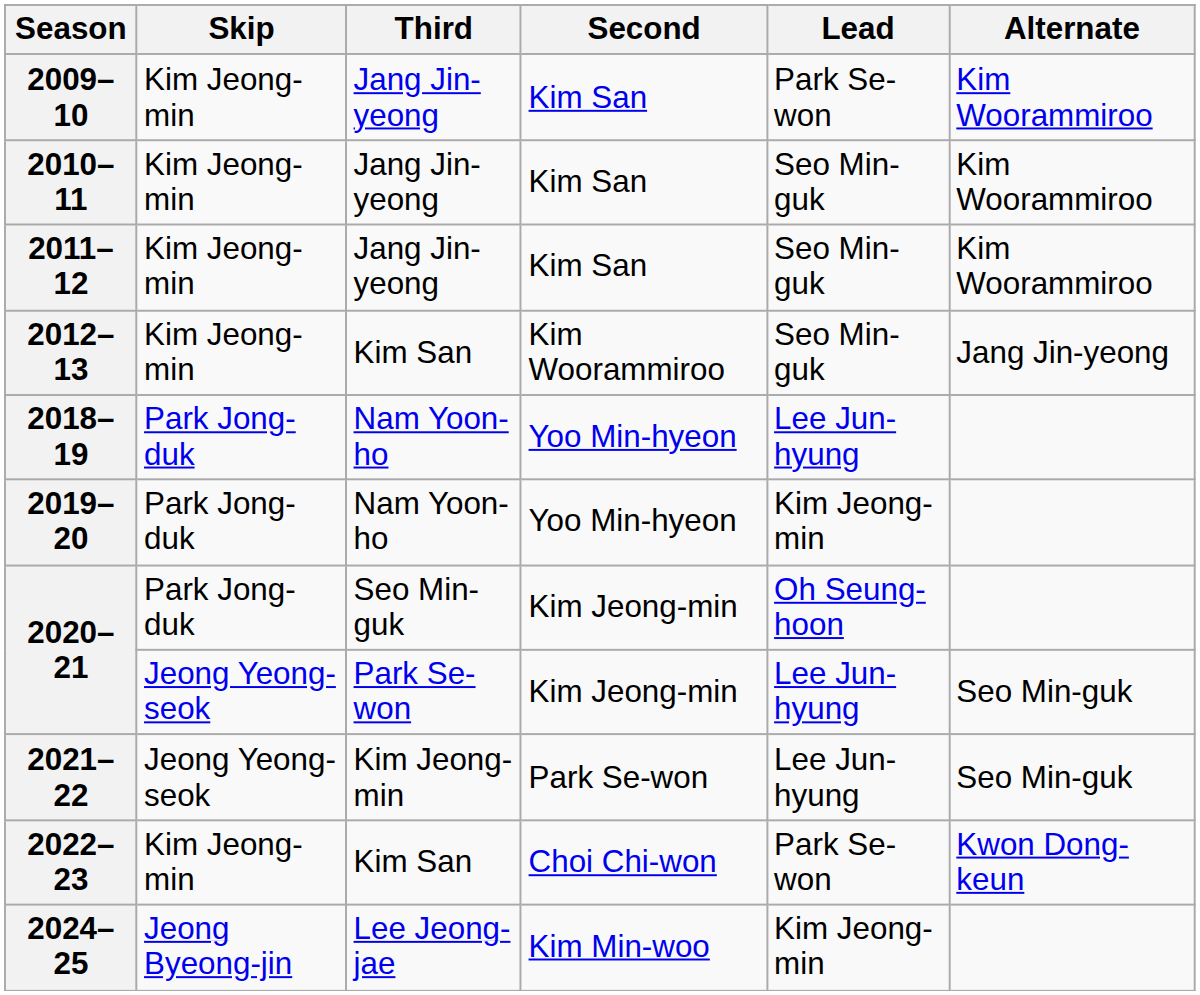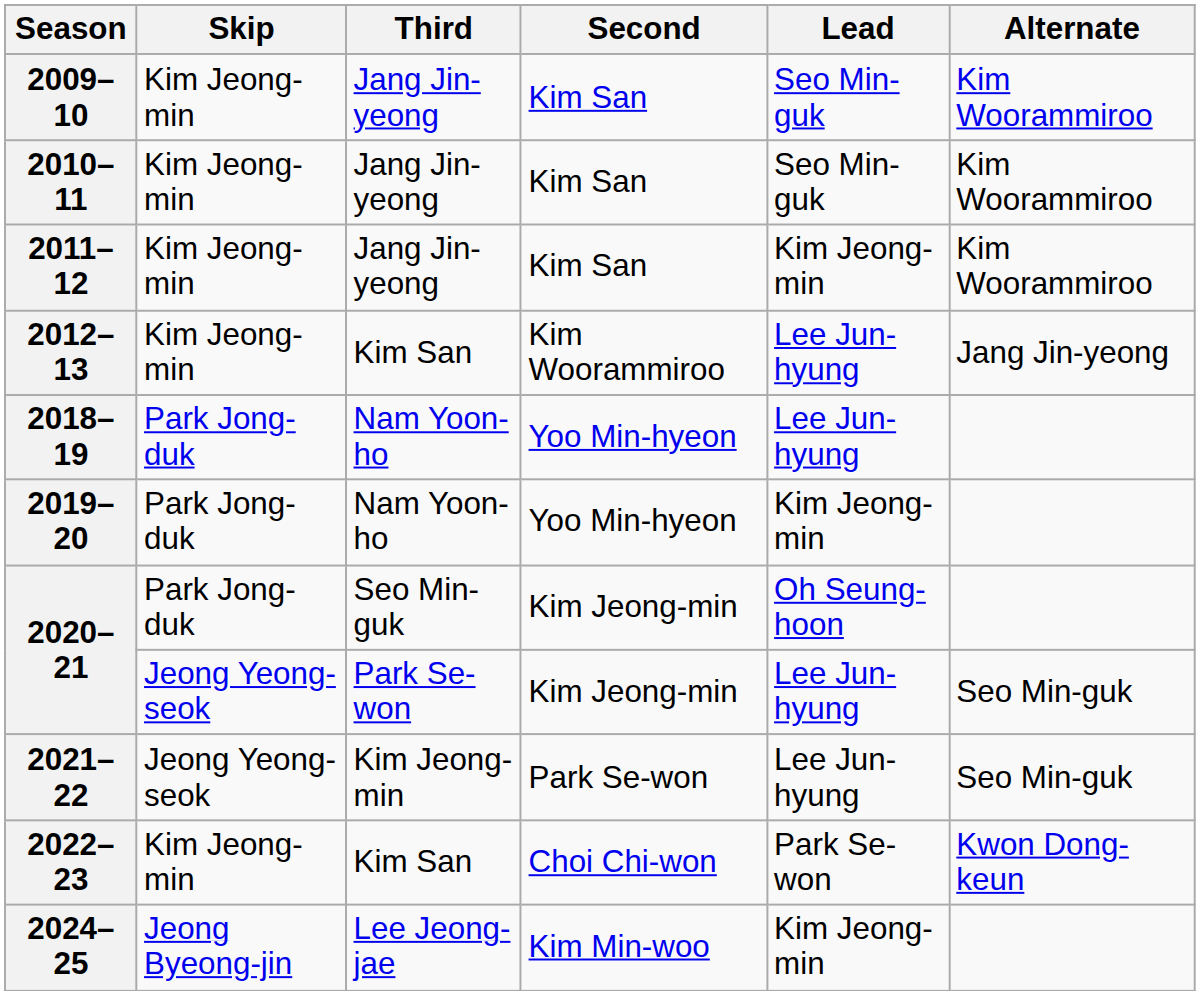 <table class="wikitable">
 <tr>
 <th scope="col">Season</th>
 <th scope="col">Skip</th>
 <th scope="col">Third</th>
 <th scope="col">Second</th>
 <th scope="col">Lead</th>
 <th scope="col">Alternate</th>
 </tr>
 <tr>
 <th scope="row">2009–10</th>
 <td>Kim Jeong-min</td>
 <td><a href='#'>Jang Jin-yeong</a></td>
 <td><a href='#'>Kim San</a></td>
-<td>Park Se-won</td>
+<td><a href='#'>Seo Min-guk</a></td>
 <td><a href='#'>Kim Woorammiroo</a></td>
 </tr>
 <tr>
 <th scope="row">2010–11</th>
 <td>Kim Jeong-min</td>
 <td>Jang Jin-yeong</td>
 <td>Kim San</td>
 <td>Seo Min-guk</td>
 <td>Kim Woorammiroo</td>
 </tr>
 <tr>
 <th scope="row">2011–12</th>
 <td>Kim Jeong-min</td>
 <td>Jang Jin-yeong</td>
 <td>Kim San</td>
-<td>Seo Min-guk</td>
+<td>Kim Jeong-min</td>
 <td>Kim Woorammiroo</td>
 </tr>
 <tr>
 <th scope="row">2012–13</th>
 <td>Kim Jeong-min</td>
 <td>Kim San</td>
 <td>Kim Woorammiroo</td>
-<td>Seo Min-guk</td>
+<td><a href='#'>Lee Jun-hyung</a></td>
 <td>Jang Jin-yeong</td>
 </tr>
 <tr>
 <th scope="row">2018–19</th>
 <td><a href='#'>Park Jong-duk</a></td>
 <td><a href='#'>Nam Yoon-ho</a></td>
 <td><a href='#'>Yoo Min-hyeon</a></td>
 <td><a href='#'>Lee Jun-hyung</a></td>
 <td></td>
 </tr>
 <tr>
 <th scope="row">2019–20</th>
 <td>Park Jong-duk</td>
 <td>Nam Yoon-ho</td>
 <td>Yoo Min-hyeon</td>
 <td>Kim Jeong-min</td>
 <td></td>
 </tr>
 <tr>
 <th scope="row" rowspan=2>2020–21</th>
 <td>Park Jong-duk</td>
 <td>Seo Min-guk</td>
 <td>Kim Jeong-min</td>
 <td><a href='#'>Oh Seung-hoon</a></td>
 <td></td>
 </tr>
 <tr>
 <td><a href='#'>Jeong Yeong-seok</a></td>
 <td><a href='#'>Park Se-won</a></td>
 <td>Kim Jeong-min</td>
 <td><a href='#'>Lee Jun-hyung</a></td>
 <td>Seo Min-guk</td>
 </tr>
 <tr>
 <th scope="row">2021–22</th>
 <td>Jeong Yeong-seok</td>
 <td>Kim Jeong-min</td>
 <td>Park Se-won</td>
 <td>Lee Jun-hyung</td>
 <td>Seo Min-guk</td>
 </tr>
 <tr>
 <th scope="row">2022–23</th>
 <td>Kim Jeong-min</td>
 <td>Kim San</td>
 <td><a href='#'>Choi Chi-won</a></td>
 <td>Park Se-won</td>
 <td><a href='#'>Kwon Dong-keun</a></td>
 </tr>
 <tr>
 <th scope="row">2024–25</th>
 <td><a href='#'>Jeong Byeong-jin</a></td>
 <td><a href='#'>Lee Jeong-jae</a></td>
 <td><a href='#'>Kim Min-woo</a></td>
 <td>Kim Jeong-min</td>
 </tr>
 </table>
